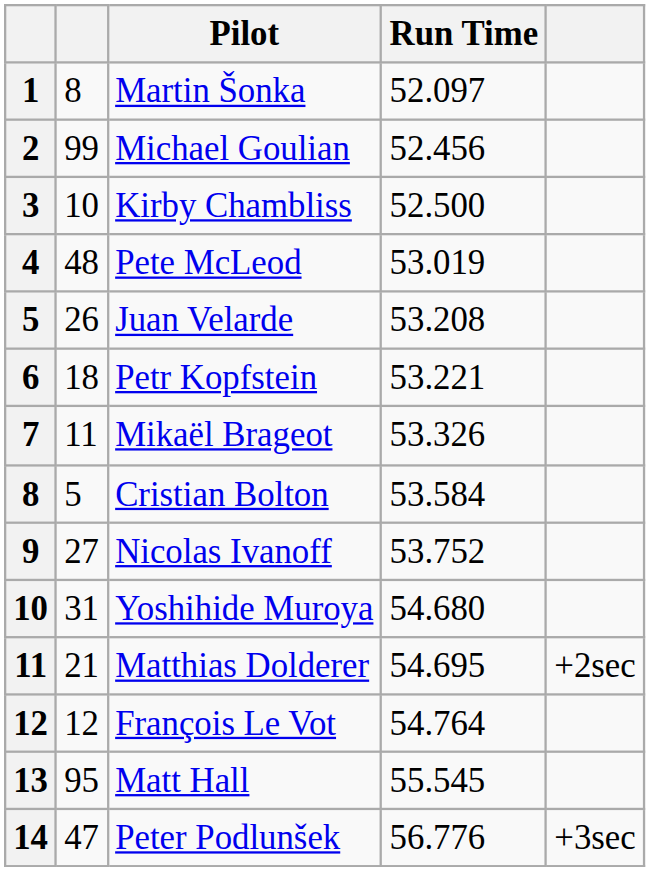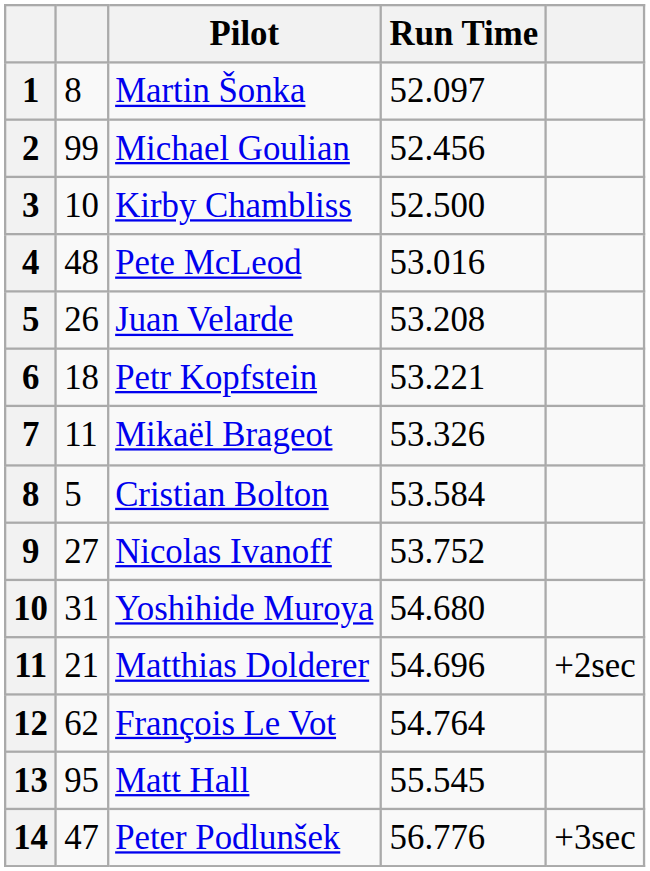 <table class="wikitable" style="font-size: 95%;">
 <tr>
 <th></th>
 <th></th>
 <th>Pilot</th>
 <th>Run Time</th>
 <th></th>
 </tr>
 <tr>
 <th>1</th>
 <td>8</td>
 <td> <a href='#'>Martin Šonka</a></td>
 <td>52.097</td>
 <td></td>
 </tr>
 <tr>
 <th>2</th>
 <td>99</td>
 <td> <a href='#'>Michael Goulian</a></td>
 <td>52.456</td>
 <td></td>
 </tr>
 <tr>
 <th>3</th>
 <td>10</td>
 <td> <a href='#'>Kirby Chambliss</a></td>
 <td>52.500</td>
 <td></td>
 </tr>
 <tr>
 <th>4</th>
 <td>48</td>
 <td> <a href='#'>Pete McLeod</a></td>
-<td>53.019</td>
+<td>53.016</td>
 <td></td>
 </tr>
 <tr>
 <th>5</th>
 <td>26</td>
 <td> <a href='#'>Juan Velarde</a></td>
 <td>53.208</td>
 <td></td>
 </tr>
 <tr>
 <th>6</th>
 <td>18</td>
 <td> <a href='#'>Petr Kopfstein</a></td>
 <td>53.221</td>
 <td></td>
 </tr>
 <tr>
 <th>7</th>
 <td>11</td>
 <td> <a href='#'>Mikaël Brageot</a></td>
 <td>53.326</td>
 <td></td>
 </tr>
 <tr>
 <th>8</th>
 <td>5</td>
 <td> <a href='#'>Cristian Bolton</a></td>
 <td>53.584</td>
 <td></td>
 </tr>
 <tr>
 <th>9</th>
 <td>27</td>
 <td> <a href='#'>Nicolas Ivanoff</a></td>
 <td>53.752</td>
 <td></td>
 </tr>
 <tr>
 <th>10</th>
 <td>31</td>
 <td> <a href='#'>Yoshihide Muroya</a></td>
 <td>54.680</td>
 <td></td>
 </tr>
 <tr>
 <th>11</th>
 <td>21</td>
 <td> <a href='#'>Matthias Dolderer</a></td>
-<td>54.695</td>
+<td>54.696</td>
 <td>+2sec</td>
 </tr>
 <tr>
 <th>12</th>
-<td>12</td>
+<td>62</td>
 <td> <a href='#'>François Le Vot</a></td>
 <td>54.764</td>
 <td></td>
 </tr>
 <tr>
 <th>13</th>
 <td>95</td>
 <td> <a href='#'>Matt Hall</a></td>
 <td>55.545</td>
 <td></td>
 </tr>
 <tr>
 <th>14</th>
 <td>47</td>
 <td> <a href='#'>Peter Podlunšek</a></td>
 <td>56.776</td>
 <td>+3sec</td>
 </tr>
 </table>
